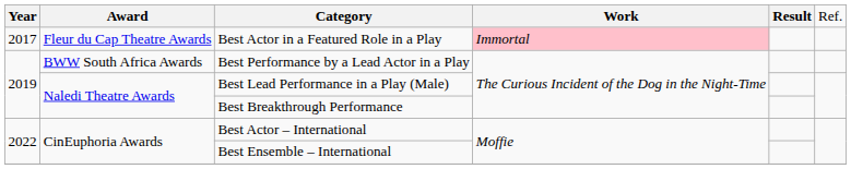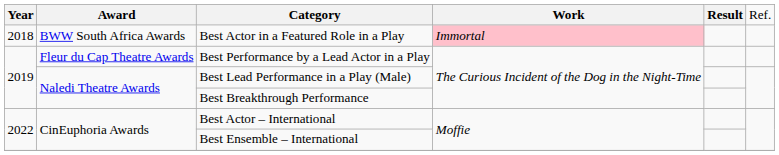 <table class="wikitable plainrowheaders">
 <tr>
 <th>Year</th>
 <th>Award</th>
 <th>Category</th>
 <th>Work</th>
 <th>Result</th>
 <td>Ref.</td>
 </tr>
 <tr>
-<td>2017</td>
-<td><a href='#'>Fleur du Cap Theatre Awards</a></td>
+<td>2018</td>
+<td><a href='#'>BWW</a> South Africa Awards</td>
 <td>Best Actor in a Featured Role in a Play</td>
 <td style="background: pink;"><em>Immortal</em></td>
 <td></td>
 <td></td>
 </tr>
 <tr>
 <td rowspan="3">2019</td>
-<td><a href='#'>BWW</a> South Africa Awards</td>
+<td><a href='#'>Fleur du Cap Theatre Awards</a></td>
 <td>Best Performance by a Lead Actor in a Play</td>
 <td rowspan="3"><em>The Curious Incident of the Dog in the Night-Time</em></td>
 <td></td>
 <td></td>
 </tr>
 <tr>
 <td rowspan="2"><a href='#'>Naledi Theatre Awards</a></td>
 <td>Best Lead Performance in a Play (Male)</td>
 <td></td>
 <td rowspan="2"></td>
 </tr>
 <tr>
 <td>Best Breakthrough Performance</td>
 <td></td>
 </tr>
 <tr>
 <td rowspan="2">2022</td>
 <td rowspan="2">CinEuphoria Awards</td>
 <td>Best Actor – International</td>
 <td rowspan="2"><em>Moffie</em></td>
 <td></td>
 <td rowspan="2"></td>
 </tr>
 <tr>
 <td>Best Ensemble – International</td>
 <td></td>
 </tr>
 <tr>
 </tr>
 </table>
